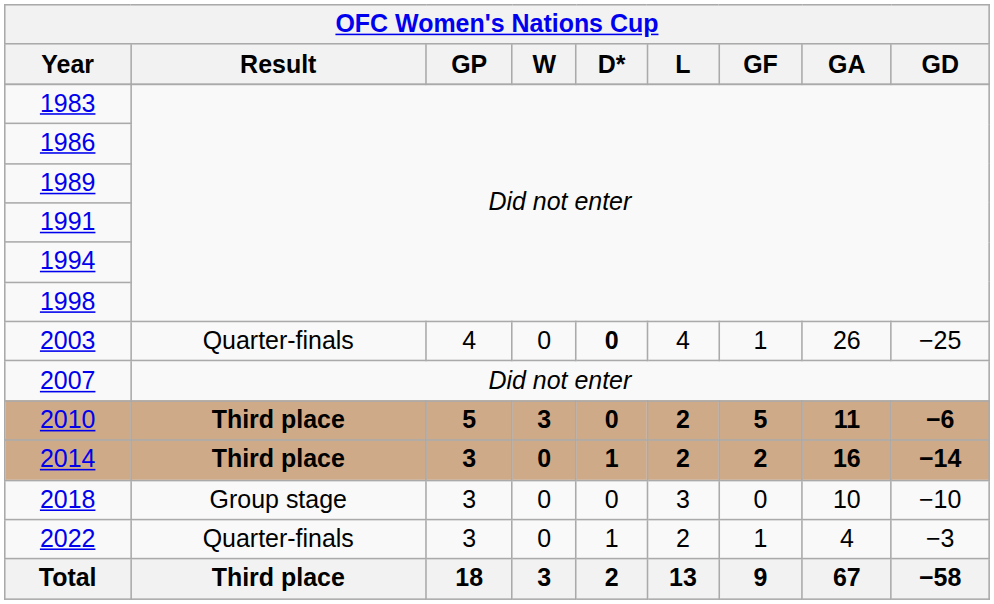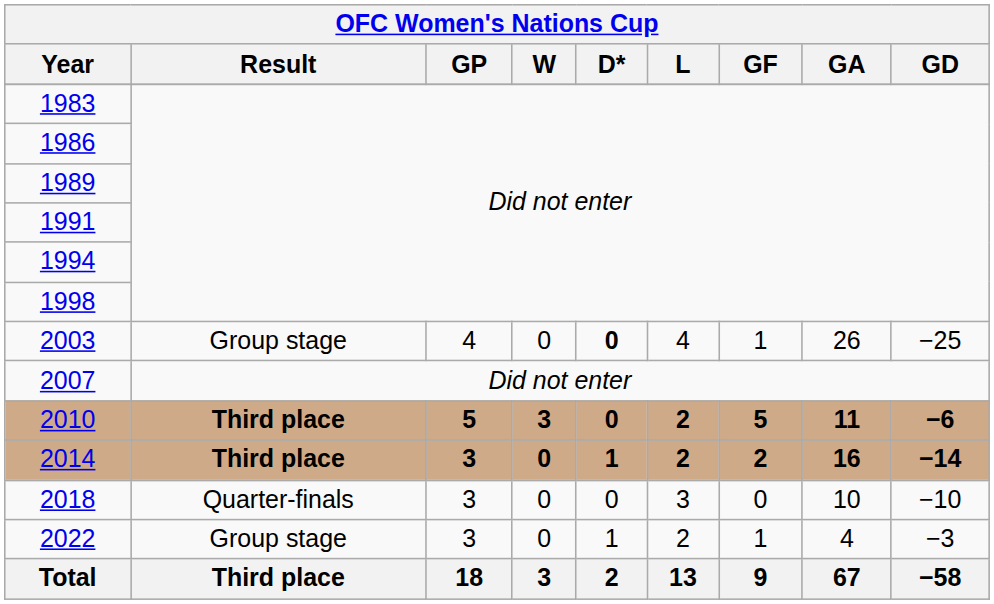 <table class="wikitable" style="text-align: center; width:50%;">
 <tr>
 <th colspan=10><a href='#'>OFC Women's Nations Cup</a></th>
 </tr>
 <tr>
 <th>Year</th>
 <th>Result</th>
 <th>GP</th>
 <th>W</th>
 <th>D*</th>
 <th>L</th>
 <th>GF</th>
 <th>GA</th>
 <th>GD</th>
 </tr>
 <tr>
 </tr>
 <tr>
 <td> <a href='#'>1983</a></td>
 <td colspan=8 rowspan=6><em>Did not enter</em></td>
 </tr>
 <tr>
 <td> <a href='#'>1986</a></td>
 </tr>
 <tr>
 <td> <a href='#'>1989</a></td>
 </tr>
 <tr>
 <td> <a href='#'>1991</a></td>
 </tr>
 <tr>
 <td> <a href='#'>1994</a></td>
 </tr>
 <tr>
 <td> <a href='#'>1998</a></td>
 </tr>
 <tr>
 <td> <a href='#'>2003</a></td>
-<td>Quarter-finals</td>
+<td>Group stage</td>
 <td>4</td>
 <td>0</td>
 <td><strong>0</strong></td>
 <td>4</td>
 <td>1</td>
 <td>26</td>
 <td>−25</td>
 </tr>
 <tr>
 <td> <a href='#'>2007</a></td>
 <td colspan=8><em>Did not enter</em></td>
 </tr>
 <tr bgcolor=cfaa88>
 <td> <a href='#'>2010</a></td>
 <td><strong>Third place</strong></td>
 <td><strong>5</strong></td>
 <td><strong>3</strong></td>
 <td><strong>0</strong></td>
 <td><strong>2</strong></td>
 <td><strong>5</strong></td>
 <td><strong>11</strong></td>
 <td><strong>−6</strong></td>
 </tr>
 <tr bgcolor=cfaa88>
 <td> <a href='#'>2014</a></td>
 <td><strong>Third place</strong></td>
 <td><strong>3</strong></td>
 <td><strong>0</strong></td>
 <td><strong>1</strong></td>
 <td><strong>2</strong></td>
 <td><strong>2</strong></td>
 <td><strong>16</strong></td>
 <td><strong>−14</strong></td>
 </tr>
 <tr>
 <td> <a href='#'>2018</a></td>
-<td>Group stage</td>
+<td>Quarter-finals</td>
 <td>3</td>
 <td>0</td>
 <td>0</td>
 <td>3</td>
 <td>0</td>
 <td>10</td>
 <td>−10</td>
 </tr>
 <tr>
 <td> <a href='#'>2022</a></td>
-<td>Quarter-finals</td>
+<td>Group stage</td>
 <td>3</td>
 <td>0</td>
 <td>1</td>
 <td>2</td>
 <td>1</td>
 <td>4</td>
 <td>−3</td>
 </tr>
 <tr>
 <th><strong>Total</strong></th>
 <th>Third place</th>
 <th>18</th>
 <th>3</th>
 <th>2</th>
 <th>13</th>
 <th>9</th>
 <th>67</th>
 <th>−58</th>
 </tr>
 </table>
